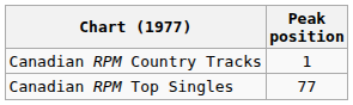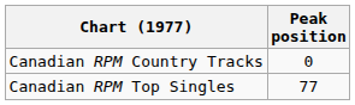 <table class="wikitable">
 <tr>
 <th align="left">Chart (1977)</th>
 <th align="center">Peak<br>position</th>
 </tr>
 <tr>
 <td align="left">Canadian <em>RPM</em> Country Tracks</td>
-<td align="center">1</td>
+<td align="center">0</td>
 </tr>
 <tr>
 <td align="left">Canadian <em>RPM</em> Top Singles</td>
 <td align="center">77</td>
 </tr>
 </table>
